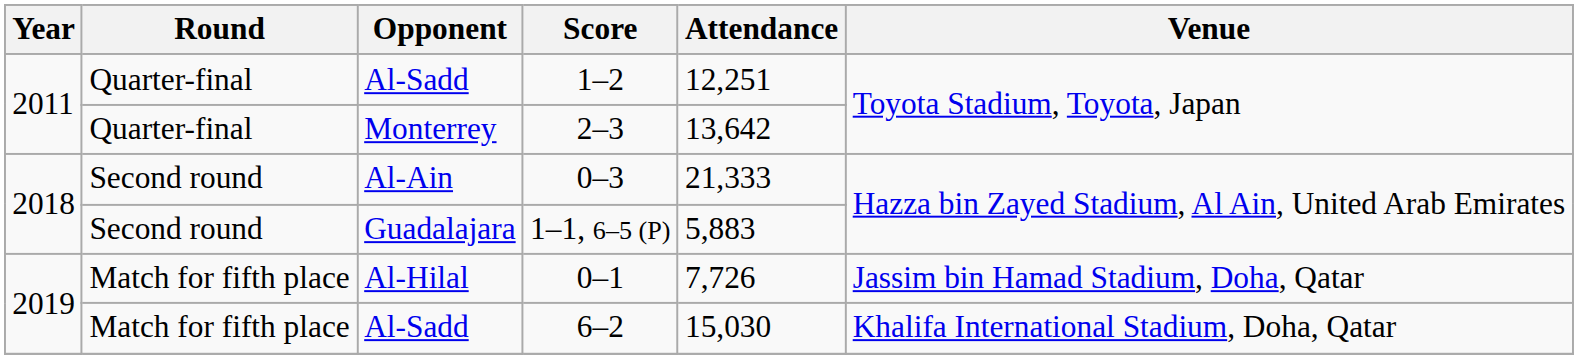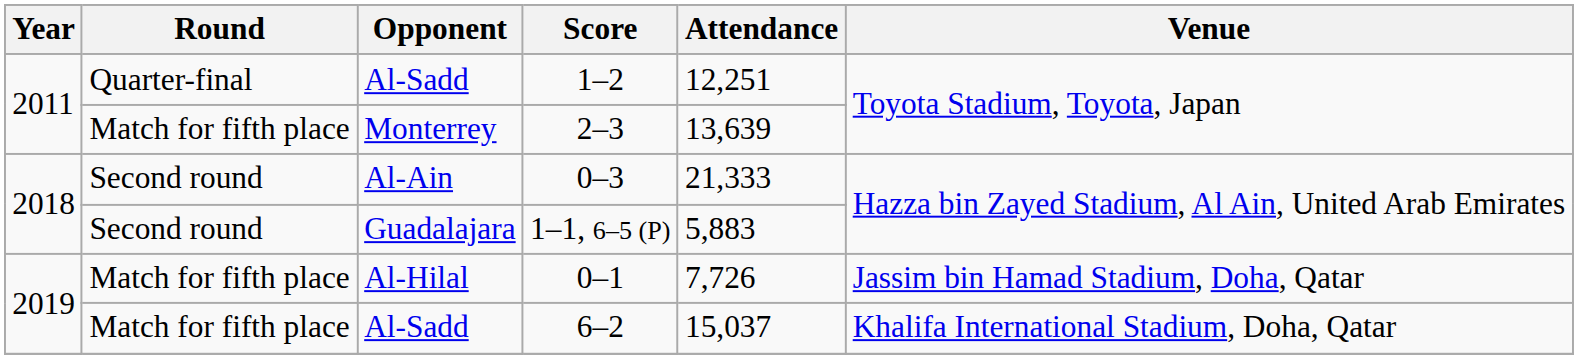 <table class="wikitable">
 <tr>
 <th>Year</th>
 <th>Round</th>
 <th>Opponent</th>
 <th>Score</th>
 <th>Attendance</th>
 <th>Venue</th>
 </tr>
 <tr>
 <td rowspan="2">2011</td>
 <td>Quarter-final</td>
 <td> <a href='#'>Al-Sadd</a></td>
 <td align=center>1–2</td>
 <td>12,251</td>
 <td rowspan="2"><a href='#'>Toyota Stadium</a>, <a href='#'>Toyota</a>, Japan</td>
 </tr>
 <tr>
-<td>Quarter-final</td>
+<td>Match for fifth place</td>
 <td> <a href='#'>Monterrey</a></td>
 <td align=center>2–3</td>
-<td>13,642</td>
+<td>13,639</td>
 </tr>
 <tr>
 <td rowspan="2">2018</td>
 <td>Second round</td>
 <td> <a href='#'>Al-Ain</a></td>
 <td align=center>0–3</td>
 <td>21,333</td>
 <td rowspan="2"><a href='#'>Hazza bin Zayed Stadium</a>, <a href='#'>Al Ain</a>, United Arab Emirates</td>
 </tr>
 <tr>
 <td>Second round</td>
 <td> <a href='#'>Guadalajara</a></td>
 <td align=center>1–1, <small>6–5 (P)</small></td>
 <td>5,883</td>
 </tr>
 <tr>
 <td rowspan="2">2019</td>
 <td>Match for fifth place</td>
 <td> <a href='#'>Al-Hilal</a></td>
 <td align=center>0–1</td>
 <td>7,726</td>
 <td><a href='#'>Jassim bin Hamad Stadium</a>, <a href='#'>Doha</a>, Qatar</td>
 </tr>
 <tr>
 <td>Match for fifth place</td>
 <td> <a href='#'>Al-Sadd</a></td>
 <td align=center>6–2</td>
-<td>15,030</td>
+<td>15,037</td>
 <td><a href='#'>Khalifa International Stadium</a>, Doha, Qatar</td>
 </tr>
 <tr>
 </tr>
 </table>
